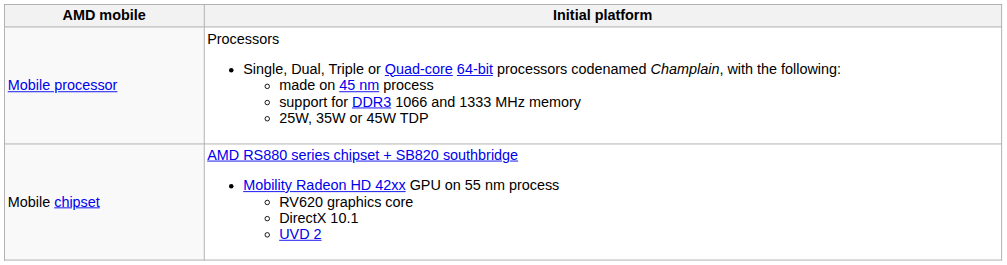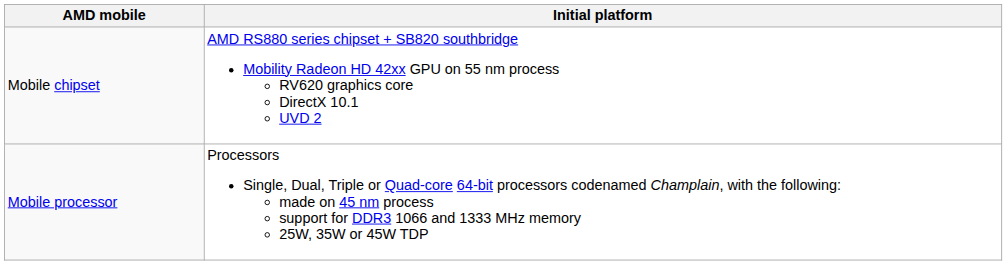 <table class="wikitable" width="70%">
 <tr>
 <th width="20%">AMD mobile</th>
 <th>Initial platform</th>
 </tr>
 <tr>
+<td>Mobile <a href='#'>chipset</a></td>
+<td style="background:white"><a href='#'>AMD RS880 series chipset + SB820 southbridge</a> <br><ul><li><a href='#'>Mobility Radeon HD 42xx</a> GPU on 55 nm process<ul><li>RV620 graphics core</li><li>DirectX 10.1</li><li><a href='#'>UVD 2</a></li></ul></li></ul></td>
+</tr>
+<tr>
 <td><a href='#'>Mobile processor</a></td>
 <td style="background:white">Processors<br><ul><li>Single, Dual, Triple or <a href='#'>Quad-core</a> <a href='#'>64-bit</a> processors codenamed <em>Champlain</em>, with the following:<ul><li>made on <a href='#'>45 nm</a> process</li><li>support for <a href='#'>DDR3</a> 1066 and 1333 MHz memory</li><li>25W, 35W or 45W TDP</li></ul></li></ul></td>
 </tr>
-<tr>
-<td>Mobile <a href='#'>chipset</a></td>
-<td style="background:white"><a href='#'>AMD RS880 series chipset + SB820 southbridge</a> <br><ul><li><a href='#'>Mobility Radeon HD 42xx</a> GPU on 55 nm process<ul><li>RV620 graphics core</li><li>DirectX 10.1</li><li><a href='#'>UVD 2</a></li></ul></li></ul></td>
-</tr>
 </table>
